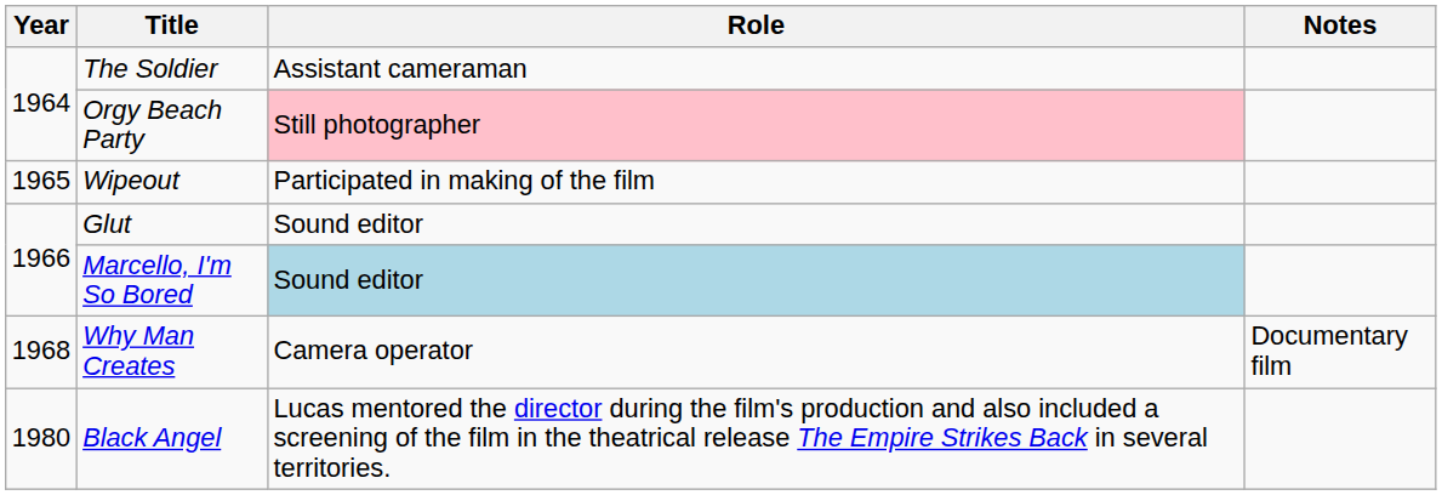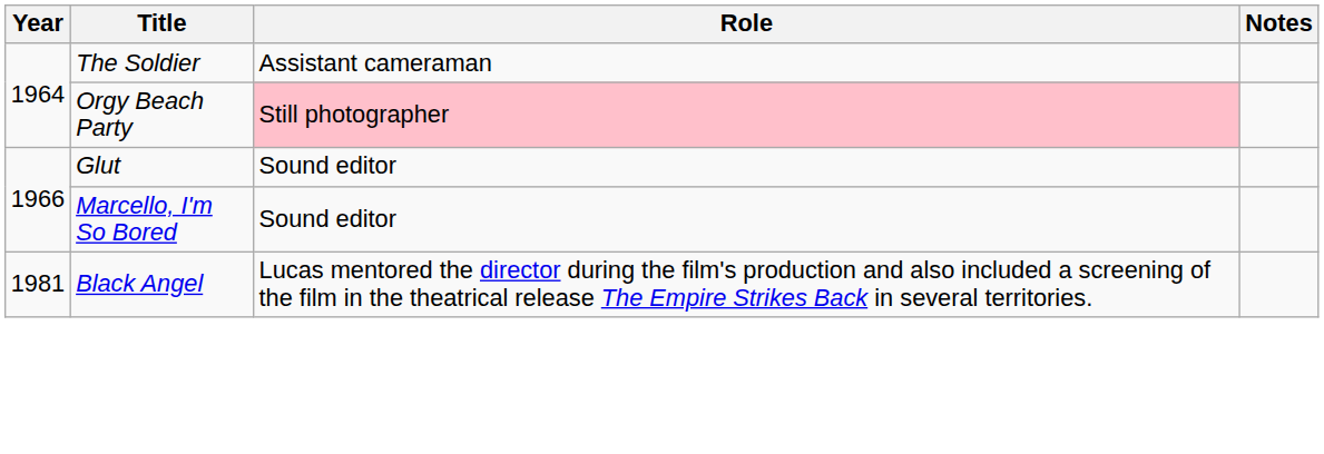 <table class="wikitable sortable">
 <tr>
 <th>Year</th>
 <th>Title</th>
 <th>Role</th>
 <th>Notes</th>
 </tr>
 <tr>
 <td rowspan="2">1964</td>
 <td><em>The Soldier</em></td>
 <td>Assistant cameraman</td>
 <td></td>
 </tr>
 <tr>
 <td><em>Orgy Beach Party</em></td>
 <td style="background: pink;">Still photographer</td>
 <td></td>
 </tr>
 <tr>
-<td>1965</td>
-<td><em>Wipeout</em></td>
-<td>Participated in making of the film</td>
-<td></td>
-</tr>
-<tr>
 <td rowspan="2">1966</td>
 <td><em>Glut</em></td>
 <td>Sound editor</td>
 <td></td>
 </tr>
 <tr>
 <td><em><a href='#'>Marcello, I'm So Bored</a></em></td>
-<td style="background: lightblue;">Sound editor</td>
+<td>Sound editor</td>
 <td></td>
 </tr>
 <tr>
-<td>1968</td>
-<td><em><a href='#'>Why Man Creates</a></em></td>
-<td>Camera operator</td>
-<td>Documentary film</td>
-</tr>
-<tr>
-<td>1980</td>
+<td>1981</td>
 <td><em><a href='#'>Black Angel</a></em></td>
 <td>Lucas mentored the <a href='#'>director</a> during the film's production and also included a screening of the film in the theatrical release <em><a href='#'>The Empire Strikes Back</a></em> in several territories.</td>
 <td></td>
 </tr>
 </table>
